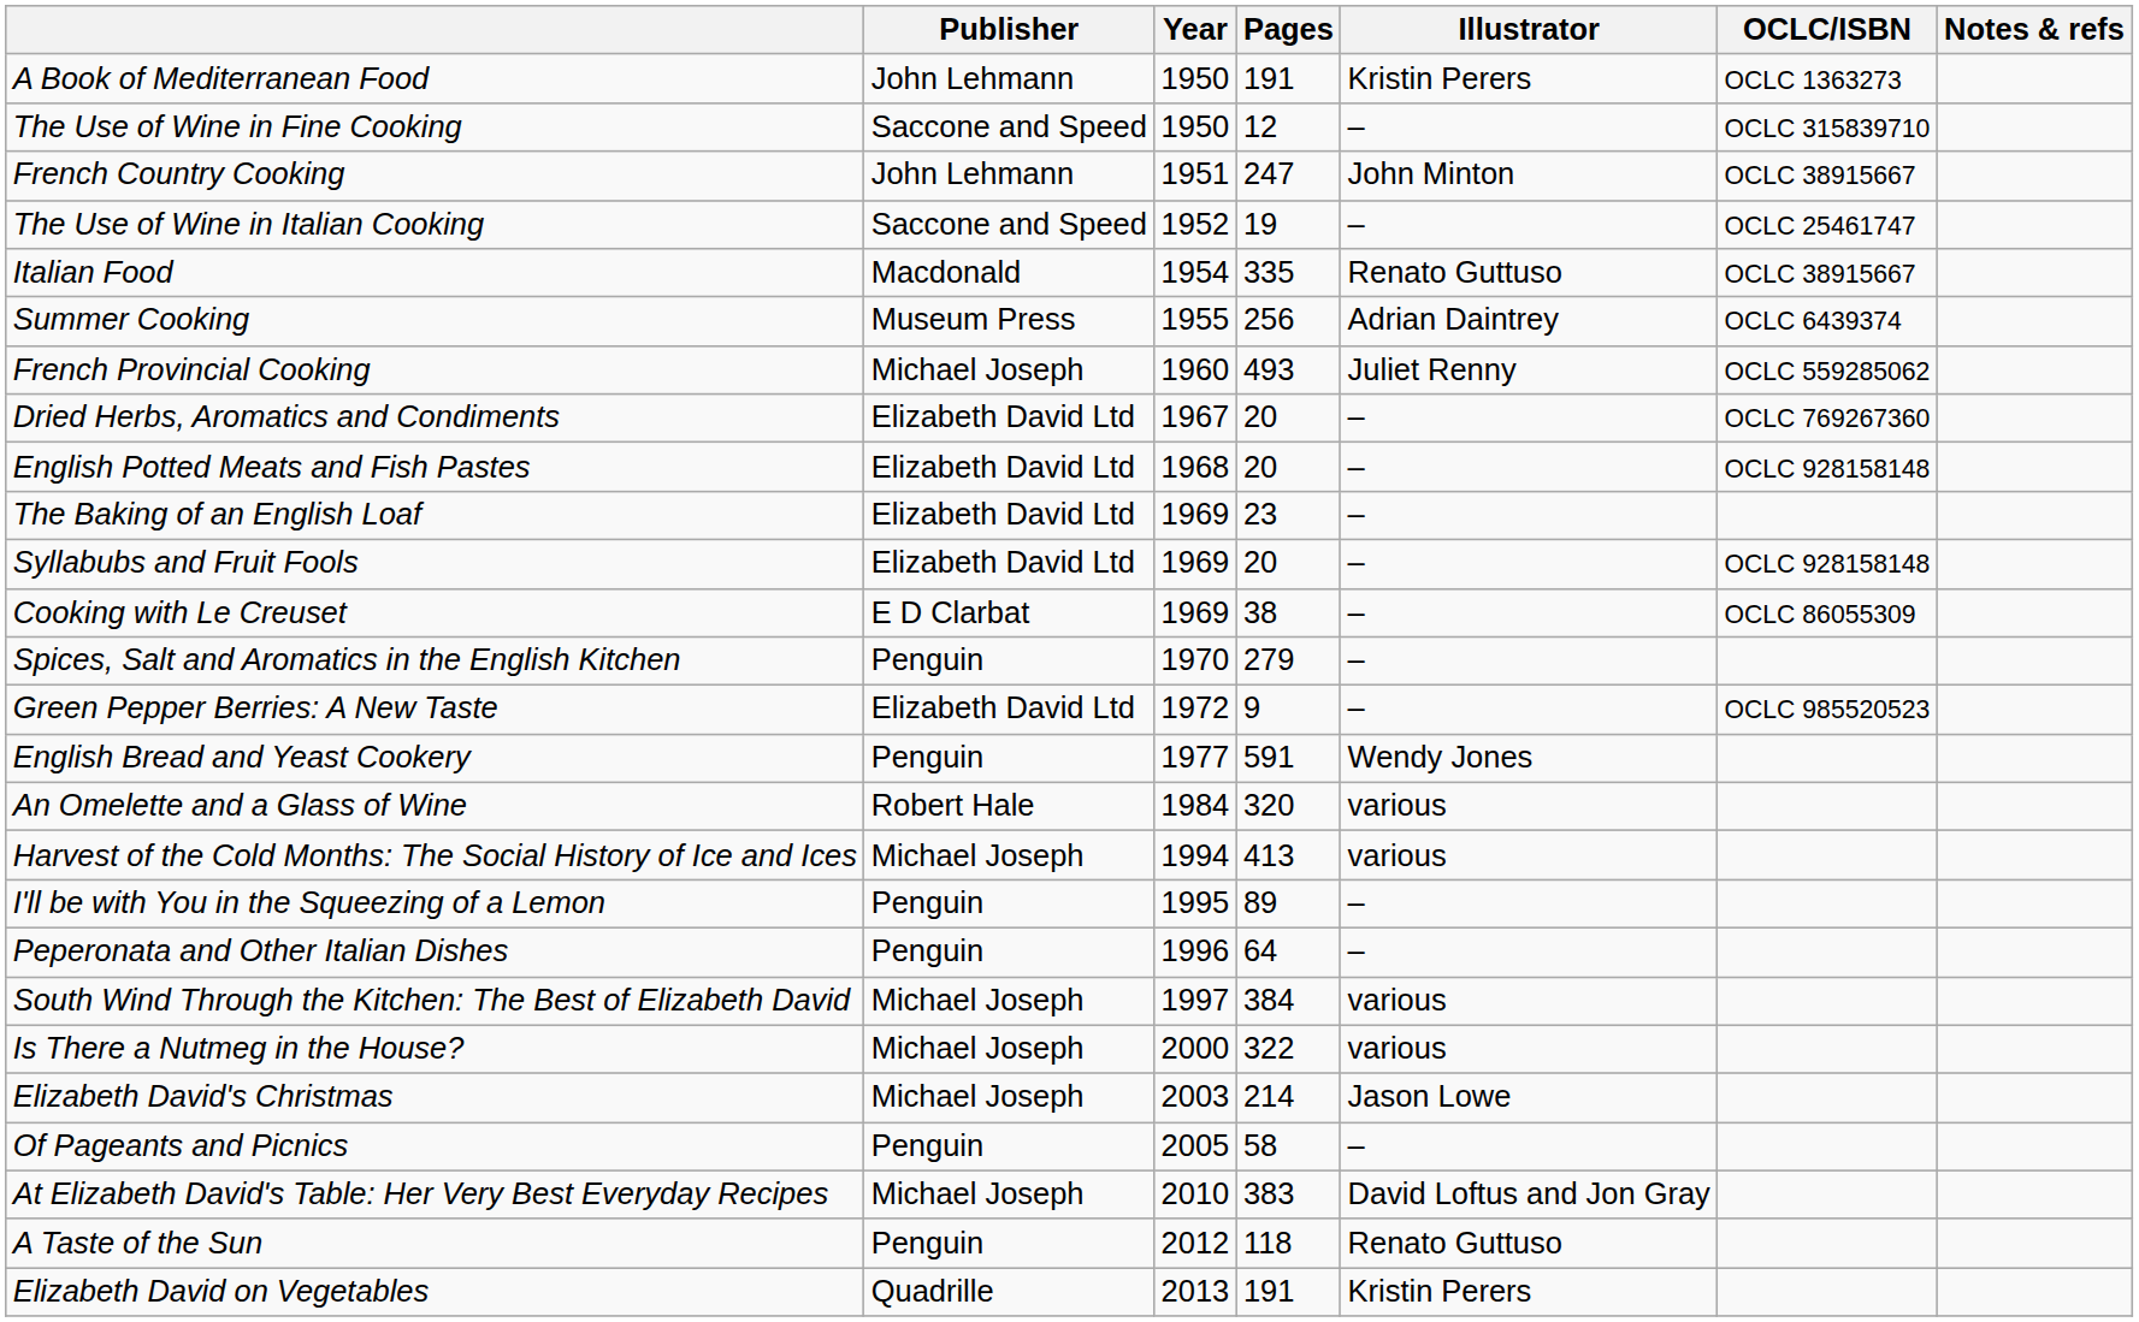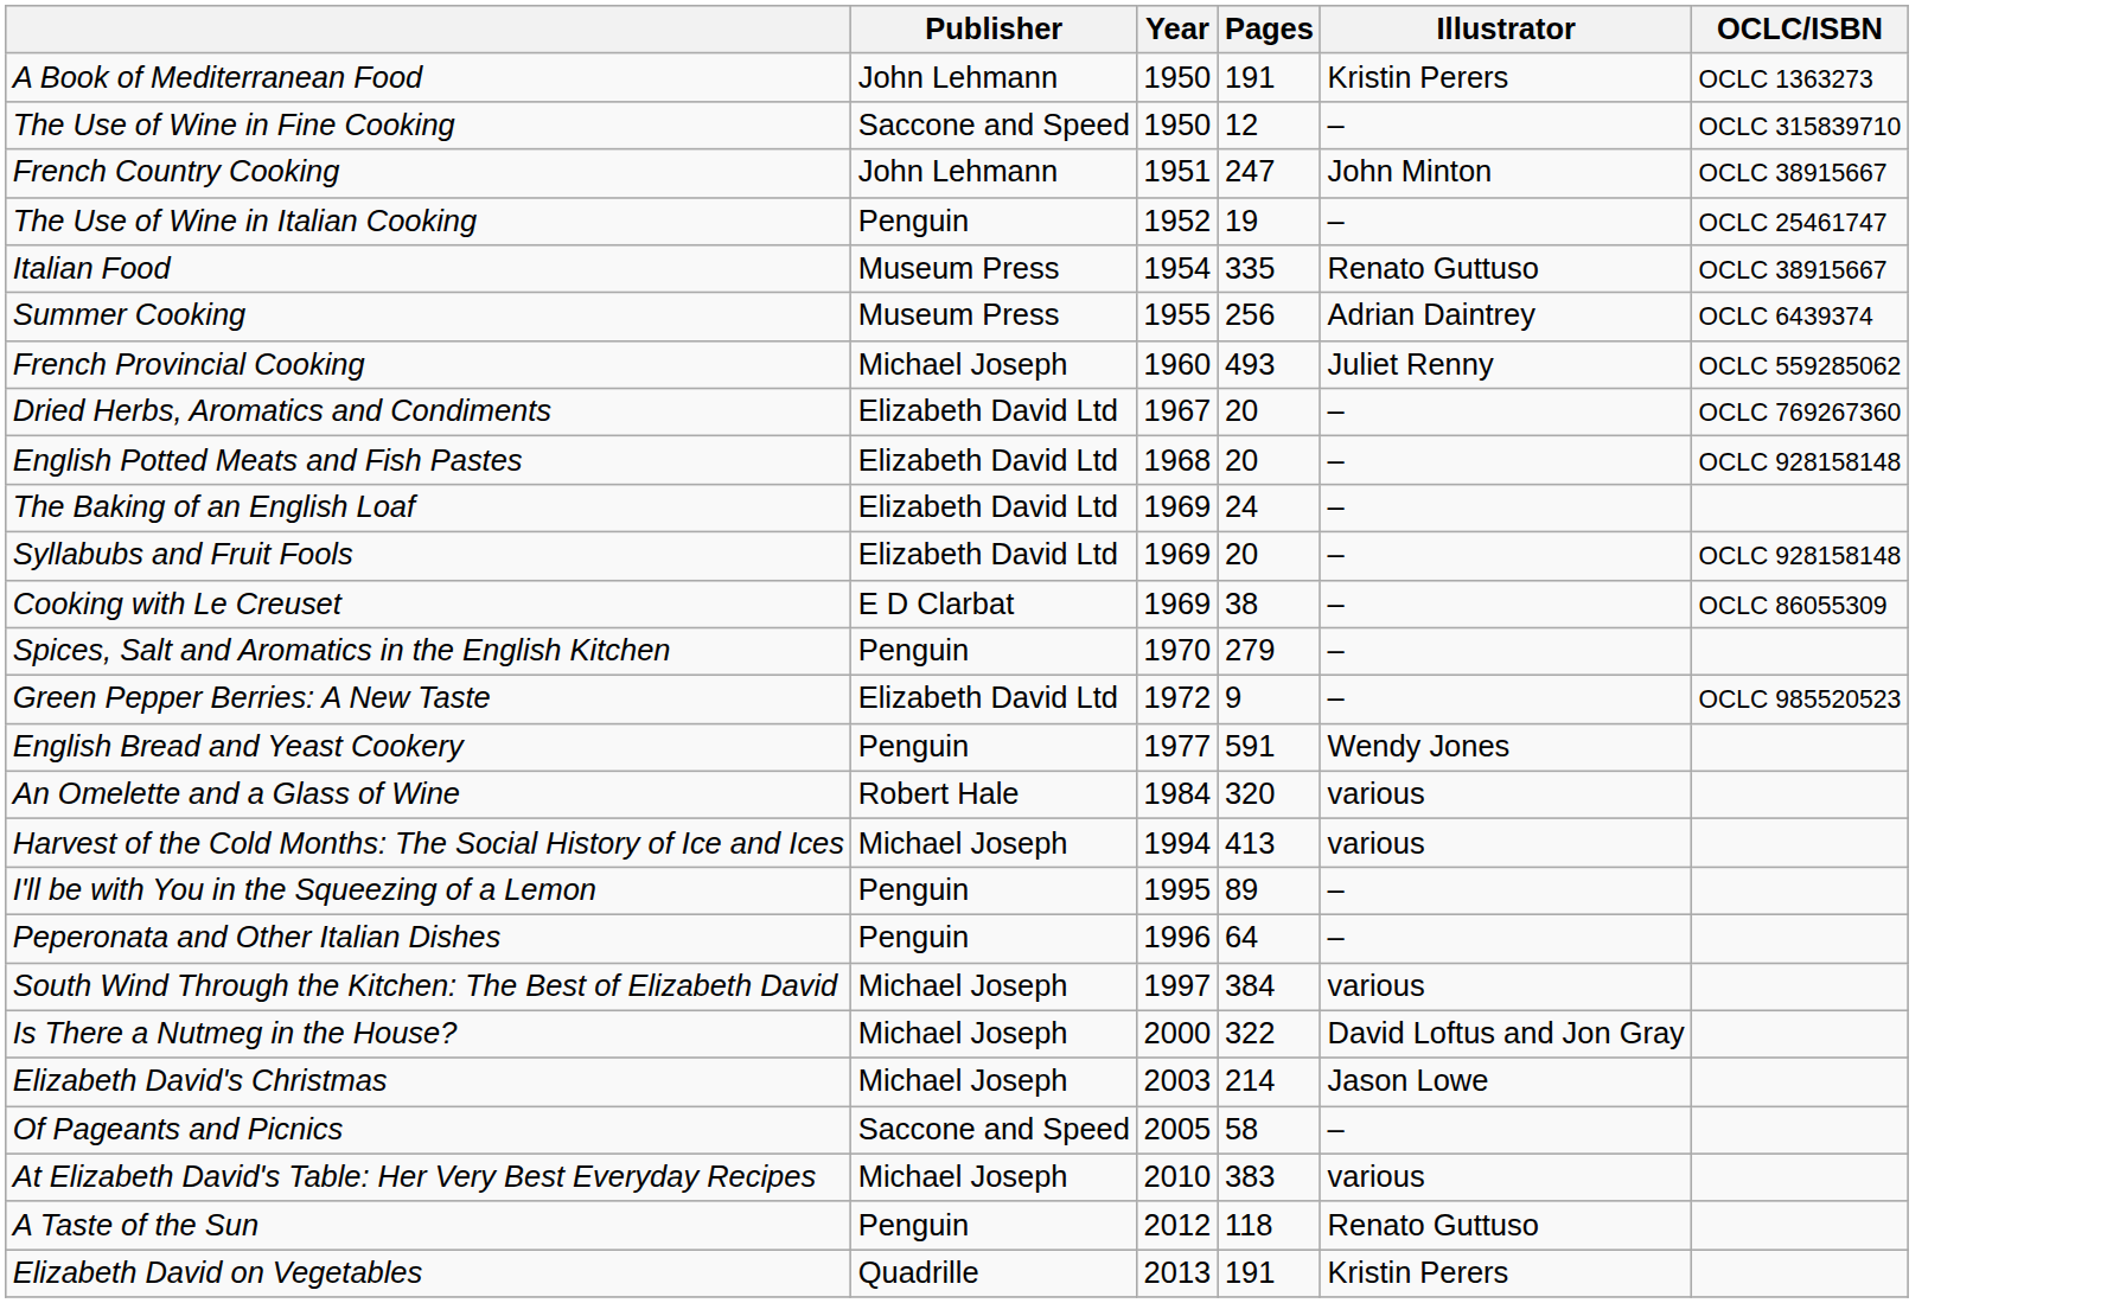 <table class="wikitable plainrowheaders" style="text-align: left; margin-right: 0;">
 <tr>
 <th scope="col"></th>
 <th scope="col">Publisher</th>
 <th scope="col">Year</th>
 <th scope="col">Pages</th>
 <th scope="col">Illustrator</th>
 <th scope="col">OCLC/ISBN</th>
-<th scope="col">Notes & refs</th>
 </tr>
 <tr>
 <td><em>A Book of Mediterranean Food</em></td>
 <td>John Lehmann</td>
 <td>1950</td>
 <td>191</td>
 <td>Kristin Perers</td>
 <td><small>OCLC 1363273</small></td>
-<td></td>
 </tr>
 <tr>
 <td><em>The Use of Wine in Fine Cooking</em></td>
 <td>Saccone and Speed</td>
 <td>1950</td>
 <td>12</td>
 <td>–</td>
 <td><small>OCLC 315839710</small></td>
-<td></td>
 </tr>
 <tr>
 <td><em>French Country Cooking</em></td>
 <td>John Lehmann</td>
 <td>1951</td>
 <td>247</td>
 <td>John Minton</td>
 <td><small>OCLC 38915667</small></td>
-<td></td>
 </tr>
 <tr>
 <td><em>The Use of Wine in Italian Cooking</em></td>
-<td>Saccone and Speed</td>
+<td>Penguin</td>
 <td>1952</td>
 <td>19</td>
 <td>–</td>
 <td><small>OCLC 25461747</small></td>
-<td></td>
 </tr>
 <tr>
 <td><em>Italian Food</em></td>
-<td>Macdonald</td>
+<td>Museum Press</td>
 <td>1954</td>
 <td>335</td>
 <td>Renato Guttuso</td>
 <td><small>OCLC 38915667</small></td>
-<td></td>
 </tr>
 <tr>
 <td><em>Summer Cooking</em></td>
 <td>Museum Press</td>
 <td>1955</td>
 <td>256</td>
 <td>Adrian Daintrey</td>
 <td><small> OCLC 6439374</small></td>
-<td></td>
 </tr>
 <tr>
 <td><em>French Provincial Cooking</em></td>
 <td>Michael Joseph</td>
 <td>1960</td>
 <td>493</td>
 <td>Juliet Renny</td>
 <td><small>OCLC 559285062</small></td>
-<td></td>
 </tr>
 <tr>
 <td><em>Dried Herbs, Aromatics and Condiments</em></td>
 <td>Elizabeth David Ltd</td>
 <td>1967</td>
 <td>20</td>
 <td>–</td>
 <td><small>OCLC 769267360</small></td>
-<td></td>
 </tr>
 <tr>
 <td><em>English Potted Meats and Fish Pastes</em></td>
 <td>Elizabeth David Ltd</td>
 <td>1968</td>
 <td>20</td>
 <td>–</td>
 <td><small>OCLC 928158148</small></td>
-<td></td>
 </tr>
 <tr>
 <td><em>The Baking of an English Loaf</em></td>
 <td>Elizabeth David Ltd</td>
 <td>1969</td>
-<td>23</td>
+<td>24</td>
 <td>–</td>
 <td><small></small></td>
-<td></td>
 </tr>
 <tr>
 <td><em>Syllabubs and Fruit Fools</em></td>
 <td>Elizabeth David Ltd</td>
 <td>1969</td>
 <td>20</td>
 <td>–</td>
 <td><small>OCLC 928158148</small></td>
-<td></td>
 </tr>
 <tr>
 <td><em>Cooking with Le Creuset</em></td>
 <td>E D Clarbat</td>
 <td>1969</td>
 <td>38</td>
 <td>–</td>
 <td><small>OCLC 86055309</small></td>
-<td></td>
 </tr>
 <tr>
 <td><em>Spices, Salt and Aromatics in the English Kitchen</em></td>
 <td>Penguin</td>
 <td>1970</td>
 <td>279</td>
 <td>–</td>
 <td><small></small></td>
-<td></td>
 </tr>
 <tr>
 <td><em>Green Pepper Berries: A New Taste</em></td>
 <td>Elizabeth David Ltd</td>
 <td>1972</td>
 <td>9</td>
 <td>–</td>
 <td><small>OCLC 985520523</small></td>
-<td></td>
 </tr>
 <tr>
 <td><em>English Bread and Yeast Cookery</em></td>
 <td>Penguin</td>
 <td>1977</td>
 <td>591</td>
 <td>Wendy Jones</td>
 <td><small></small></td>
-<td></td>
 </tr>
 <tr>
 <td><em>An Omelette and a Glass of Wine</em></td>
 <td>Robert Hale</td>
 <td>1984</td>
 <td>320</td>
 <td>various</td>
 <td><small></small></td>
-<td></td>
 </tr>
 <tr>
 <td><em>Harvest of the Cold Months: The Social History of Ice and Ices</em></td>
 <td>Michael Joseph</td>
 <td>1994</td>
 <td>413</td>
 <td>various</td>
 <td><small></small></td>
-<td></td>
 </tr>
 <tr>
 <td><em>I'll be with You in the Squeezing of a Lemon</em></td>
 <td>Penguin</td>
 <td>1995</td>
 <td>89</td>
 <td>–</td>
 <td><small></small></td>
-<td></td>
 </tr>
 <tr>
 <td><em> Peperonata and Other Italian Dishes </em></td>
 <td>Penguin</td>
 <td>1996</td>
 <td>64</td>
 <td>–</td>
 <td><small></small></td>
-<td></td>
 </tr>
 <tr>
 <td><em>South Wind Through the Kitchen: The Best of Elizabeth David</em></td>
 <td>Michael Joseph</td>
 <td>1997</td>
 <td>384</td>
 <td>various</td>
 <td><small></small></td>
-<td></td>
 </tr>
 <tr>
 <td><em>Is There a Nutmeg in the House?</em></td>
 <td>Michael Joseph</td>
 <td>2000</td>
 <td>322</td>
-<td>various</td>
+<td>David Loftus and Jon Gray</td>
 <td><small></small></td>
-<td></td>
 </tr>
 <tr>
 <td><em>Elizabeth David's Christmas</em></td>
 <td>Michael Joseph</td>
 <td>2003</td>
 <td>214</td>
 <td>Jason Lowe</td>
 <td><small></small></td>
-<td></td>
 </tr>
 <tr>
 <td><em>Of Pageants and Picnics</em></td>
-<td>Penguin</td>
+<td>Saccone and Speed</td>
 <td>2005</td>
 <td>58</td>
 <td>–</td>
 <td><small></small></td>
-<td></td>
 </tr>
 <tr>
 <td><em>At Elizabeth David's Table: Her Very Best Everyday Recipes</em></td>
 <td>Michael Joseph</td>
 <td>2010</td>
 <td>383</td>
-<td>David Loftus and Jon Gray</td>
+<td>various</td>
 <td><small></small></td>
-<td></td>
 </tr>
 <tr>
 <td><em>A Taste of the Sun</em></td>
 <td>Penguin</td>
 <td>2012</td>
 <td>118</td>
 <td>Renato Guttuso</td>
 <td><small></small></td>
-<td></td>
 </tr>
 <tr>
 <td><em>Elizabeth David on Vegetables</em></td>
 <td>Quadrille</td>
 <td>2013</td>
 <td>191</td>
 <td>Kristin Perers</td>
 <td><small></small></td>
-<td></td>
 </tr>
 </table>
